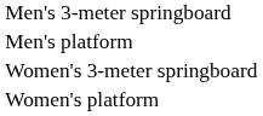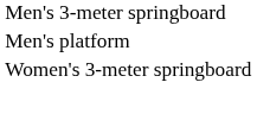 <table>
 <tr>
 <td>Men's 3-meter springboard</td>
 <td></td>
 <td></td>
 <td></td>
 </tr>
 <tr>
 <td>Men's platform</td>
 <td></td>
 <td></td>
 <td></td>
 </tr>
 <tr>
 <td>Women's 3-meter springboard</td>
 <td></td>
 <td></td>
 <td></td>
 </tr>
-<tr>
-<td>Women's platform</td>
-<td></td>
-<td></td>
-<td></td>
-</tr>
 </table>
